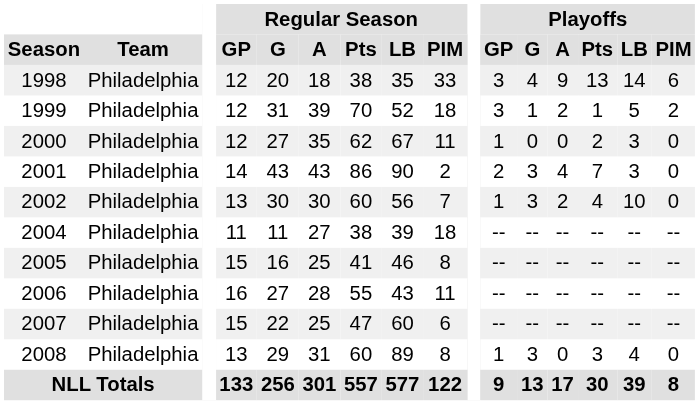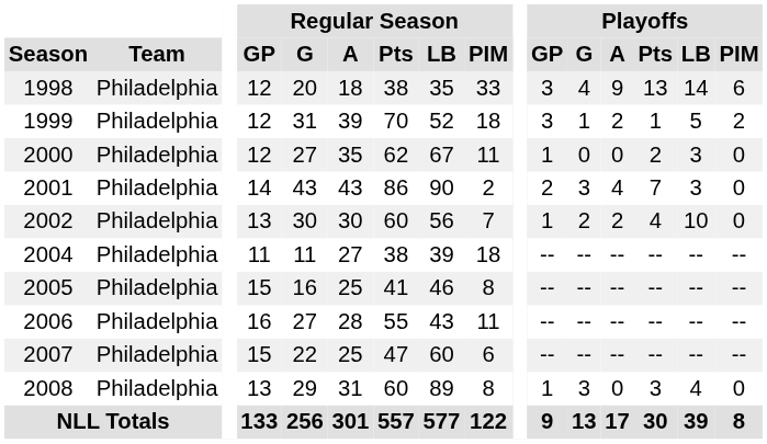 <table BORDER="0" CELLPADDING="3" CELLSPACING="0">
 <tr ALIGN="center" bgcolor="#e0e0e0">
 <th colspan="2" bgcolor="#ffffff"> </th>
 <th rowspan="99" bgcolor="#ffffff"> </th>
 <th colspan="6">Regular Season</th>
 <th rowspan="99" bgcolor="#ffffff"> </th>
 <th colspan="6">Playoffs</th>
 </tr>
 <tr ALIGN="center" bgcolor="#e0e0e0">
 <th>Season</th>
 <th>Team</th>
 <th>GP</th>
 <th>G</th>
 <th>A</th>
 <th>Pts</th>
 <th>LB</th>
 <th>PIM</th>
 <th>GP</th>
 <th>G</th>
 <th>A</th>
 <th>Pts</th>
 <th>LB</th>
 <th>PIM</th>
 </tr>
 <tr ALIGN="center" bgcolor="#f0f0f0">
 <td>1998</td>
 <td>Philadelphia</td>
 <td>12</td>
 <td>20</td>
 <td>18</td>
 <td>38</td>
 <td>35</td>
 <td>33</td>
 <td>3</td>
 <td>4</td>
 <td>9</td>
 <td>13</td>
 <td>14</td>
 <td>6</td>
 </tr>
 <tr ALIGN="center">
 <td>1999</td>
 <td>Philadelphia</td>
 <td>12</td>
 <td>31</td>
 <td>39</td>
 <td>70</td>
 <td>52</td>
 <td>18</td>
 <td>3</td>
 <td>1</td>
 <td>2</td>
 <td>1</td>
 <td>5</td>
 <td>2</td>
 </tr>
 <tr ALIGN="center" bgcolor="#f0f0f0">
 <td>2000</td>
 <td>Philadelphia</td>
 <td>12</td>
 <td>27</td>
 <td>35</td>
 <td>62</td>
 <td>67</td>
 <td>11</td>
 <td>1</td>
 <td>0</td>
 <td>0</td>
 <td>2</td>
 <td>3</td>
 <td>0</td>
 </tr>
 <tr ALIGN="center">
 <td>2001</td>
 <td>Philadelphia</td>
 <td>14</td>
 <td>43</td>
 <td>43</td>
 <td>86</td>
 <td>90</td>
 <td>2</td>
 <td>2</td>
 <td>3</td>
 <td>4</td>
 <td>7</td>
 <td>3</td>
 <td>0</td>
 </tr>
 <tr ALIGN="center" bgcolor="#f0f0f0">
 <td>2002</td>
 <td>Philadelphia</td>
 <td>13</td>
 <td>30</td>
 <td>30</td>
 <td>60</td>
 <td>56</td>
 <td>7</td>
 <td>1</td>
-<td>3</td>
+<td>2</td>
 <td>2</td>
 <td>4</td>
 <td>10</td>
 <td>0</td>
 </tr>
 <tr ALIGN="center">
 <td>2004</td>
 <td>Philadelphia</td>
 <td>11</td>
 <td>11</td>
 <td>27</td>
 <td>38</td>
 <td>39</td>
 <td>18</td>
 <td>--</td>
 <td>--</td>
 <td>--</td>
 <td>--</td>
 <td>--</td>
 <td>--</td>
 </tr>
 <tr ALIGN="center" bgcolor="#f0f0f0">
 <td>2005</td>
 <td>Philadelphia</td>
 <td>15</td>
 <td>16</td>
 <td>25</td>
 <td>41</td>
 <td>46</td>
 <td>8</td>
 <td>--</td>
 <td>--</td>
 <td>--</td>
 <td>--</td>
 <td>--</td>
 <td>--</td>
 </tr>
 <tr ALIGN="center">
 <td>2006</td>
 <td>Philadelphia</td>
 <td>16</td>
 <td>27</td>
 <td>28</td>
 <td>55</td>
 <td>43</td>
 <td>11</td>
 <td>--</td>
 <td>--</td>
 <td>--</td>
 <td>--</td>
 <td>--</td>
 <td>--</td>
 </tr>
 <tr ALIGN="center" bgcolor="#f0f0f0">
 <td>2007</td>
 <td>Philadelphia</td>
 <td>15</td>
 <td>22</td>
 <td>25</td>
 <td>47</td>
 <td>60</td>
 <td>6</td>
 <td>--</td>
 <td>--</td>
 <td>--</td>
 <td>--</td>
 <td>--</td>
 <td>--</td>
 </tr>
 <tr ALIGN="center">
 <td>2008</td>
 <td>Philadelphia</td>
 <td>13</td>
 <td>29</td>
 <td>31</td>
 <td>60</td>
 <td>89</td>
 <td>8</td>
 <td>1</td>
 <td>3</td>
 <td>0</td>
 <td>3</td>
 <td>4</td>
 <td>0</td>
 </tr>
 <tr ALIGN="center" bgcolor="#e0e0e0">
 <th colspan="2">NLL Totals</th>
 <th>133</th>
 <th>256</th>
 <th>301</th>
 <th>557</th>
 <th>577</th>
 <th>122</th>
 <th>9</th>
 <th>13</th>
 <th>17</th>
 <th>30</th>
 <th>39</th>
 <th>8</th>
 </tr>
 </table>
